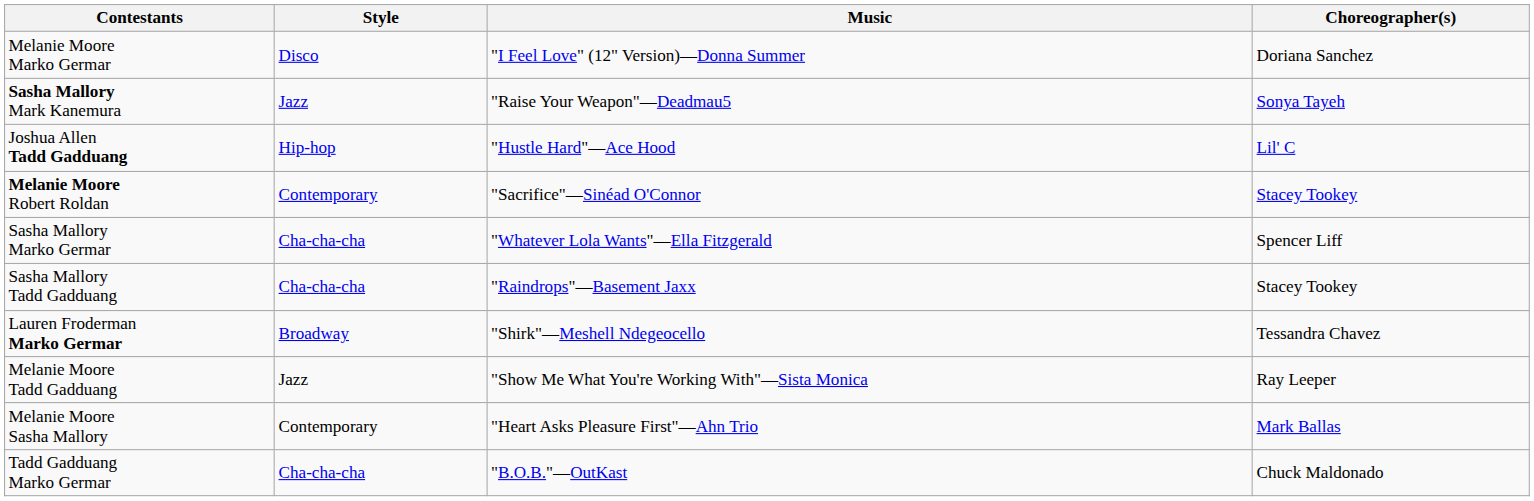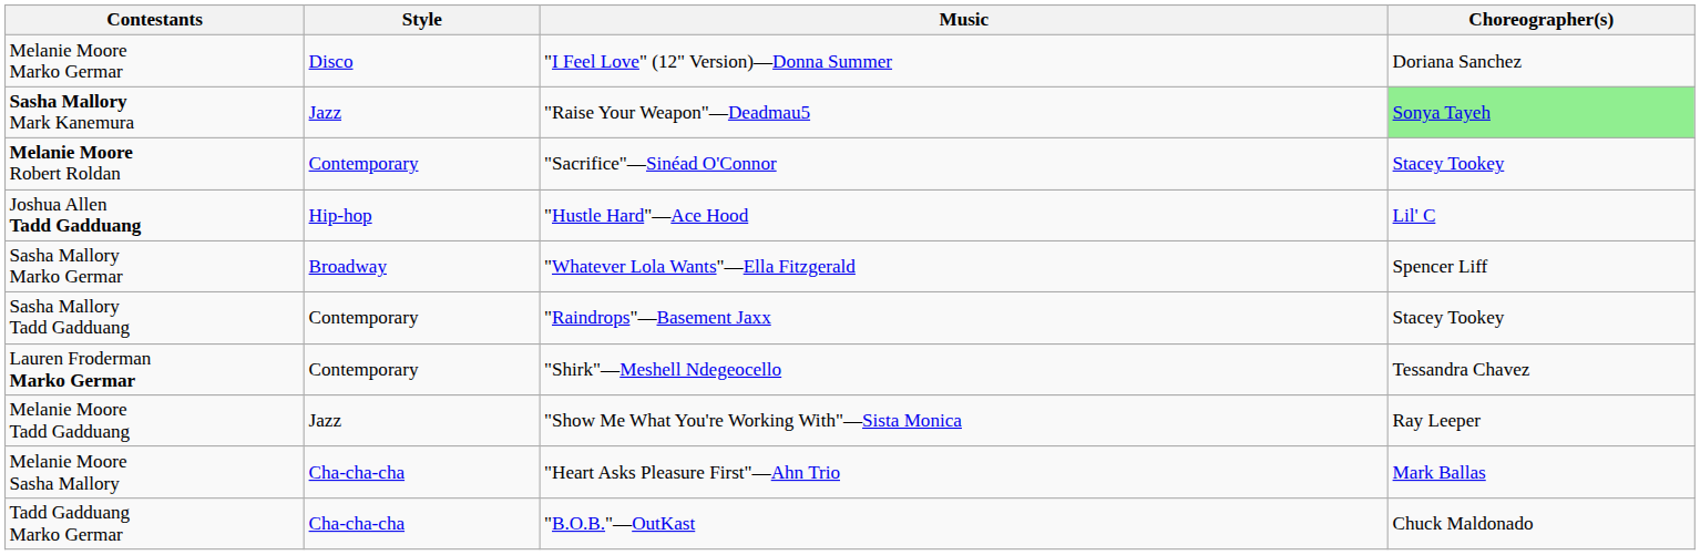 <table class="wikitable" style="width:90%;">
 <tr>
 <th>Contestants</th>
 <th>Style</th>
 <th>Music</th>
 <th>Choreographer(s)</th>
 </tr>
 <tr>
 <td>Melanie Moore<br>Marko Germar</td>
 <td><a href='#'>Disco</a></td>
 <td>"<a href='#'>I Feel Love</a>" (12" Version)—<a href='#'>Donna Summer</a></td>
 <td>Doriana Sanchez</td>
 </tr>
 <tr>
 <td><strong>Sasha Mallory</strong><br>Mark Kanemura</td>
 <td><a href='#'>Jazz</a></td>
 <td>"Raise Your Weapon"—<a href='#'>Deadmau5</a></td>
-<td><a href='#'>Sonya Tayeh</a></td>
+<td style="background: lightgreen;"><a href='#'>Sonya Tayeh</a></td>
+</tr>
+<tr>
+<td><strong>Melanie Moore</strong><br>Robert Roldan</td>
+<td><a href='#'>Contemporary</a></td>
+<td>"Sacrifice"—<a href='#'>Sinéad O'Connor</a></td>
+<td><a href='#'>Stacey Tookey</a></td>
 </tr>
 <tr>
 <td>Joshua Allen<br><strong>Tadd Gadduang</strong></td>
 <td><a href='#'>Hip-hop</a></td>
 <td>"<a href='#'>Hustle Hard</a>"—<a href='#'>Ace Hood</a></td>
 <td><a href='#'>Lil' C</a></td>
 </tr>
 <tr>
-<td><strong>Melanie Moore</strong><br>Robert Roldan</td>
-<td><a href='#'>Contemporary</a></td>
-<td>"Sacrifice"—<a href='#'>Sinéad O'Connor</a></td>
-<td><a href='#'>Stacey Tookey</a></td>
-</tr>
-<tr>
 <td>Sasha Mallory<br>Marko Germar</td>
-<td><a href='#'>Cha-cha-cha</a></td>
+<td><a href='#'>Broadway</a></td>
 <td>"<a href='#'>Whatever Lola Wants</a>"—<a href='#'>Ella Fitzgerald</a></td>
 <td>Spencer Liff</td>
 </tr>
 <tr>
 <td>Sasha Mallory<br>Tadd Gadduang</td>
-<td><a href='#'>Cha-cha-cha</a></td>
+<td>Contemporary</td>
 <td>"<a href='#'>Raindrops</a>"—<a href='#'>Basement Jaxx</a></td>
 <td>Stacey Tookey</td>
 </tr>
 <tr>
 <td>Lauren Froderman<br><strong>Marko Germar</strong></td>
-<td><a href='#'>Broadway</a></td>
+<td>Contemporary</td>
 <td>"Shirk"—<a href='#'>Meshell Ndegeocello</a></td>
 <td>Tessandra Chavez</td>
 </tr>
 <tr>
 <td>Melanie Moore<br>Tadd Gadduang</td>
 <td>Jazz</td>
 <td>"Show Me What You're Working With"—<a href='#'>Sista Monica</a></td>
 <td>Ray Leeper</td>
 </tr>
 <tr>
 <td>Melanie Moore<br>Sasha Mallory</td>
-<td>Contemporary</td>
+<td><a href='#'>Cha-cha-cha</a></td>
 <td>"Heart Asks Pleasure First"—<a href='#'>Ahn Trio</a></td>
 <td><a href='#'>Mark Ballas</a></td>
 </tr>
 <tr>
 <td>Tadd Gadduang<br>Marko Germar</td>
 <td><a href='#'>Cha-cha-cha</a></td>
 <td>"<a href='#'>B.O.B.</a>"—<a href='#'>OutKast</a></td>
 <td>Chuck Maldonado</td>
 </tr>
 </table>
